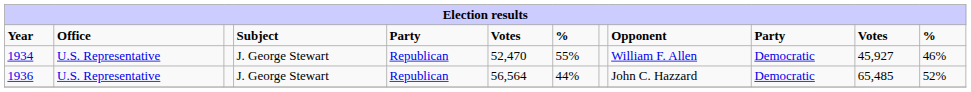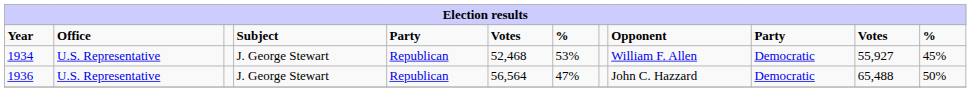 <table class=wikitable style="width: 94%" style="text-align: center;" align="center">
 <tr bgcolor=#cccccc>
 <th colspan=12 style="background: #ccccff;">Election results</th>
 </tr>
 <tr>
 <td><strong>Year</strong></td>
 <td><strong>Office</strong></td>
 <td></td>
 <td><strong>Subject</strong></td>
 <td><strong>Party</strong></td>
 <td><strong>Votes</strong></td>
 <td><strong>%</strong></td>
 <td></td>
 <td><strong>Opponent</strong></td>
 <td><strong>Party</strong></td>
 <td><strong>Votes</strong></td>
 <td><strong>%</strong></td>
 </tr>
 <tr>
 <td><a href='#'>1934</a></td>
 <td><a href='#'>U.S. Representative</a></td>
 <td></td>
 <td>J. George Stewart</td>
 <td><a href='#'>Republican</a></td>
-<td>52,470</td>
-<td>55%</td>
+<td>52,468</td>
+<td>53%</td>
 <td></td>
 <td><a href='#'>William F. Allen</a></td>
 <td><a href='#'>Democratic</a></td>
-<td>45,927</td>
-<td>46%</td>
+<td>55,927</td>
+<td>45%</td>
 </tr>
 <tr>
 <td><a href='#'>1936</a></td>
 <td><a href='#'>U.S. Representative</a></td>
 <td></td>
 <td>J. George Stewart</td>
 <td><a href='#'>Republican</a></td>
 <td>56,564</td>
-<td>44%</td>
+<td>47%</td>
 <td></td>
 <td>John C. Hazzard</td>
 <td><a href='#'>Democratic</a></td>
-<td>65,485</td>
-<td>52%</td>
+<td>65,488</td>
+<td>50%</td>
 </tr>
 <tr>
 </tr>
 </table>
